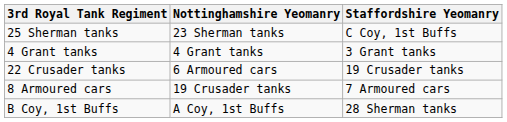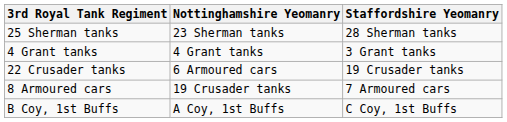 <table class="wikitable">
 <tr>
 <th>3rd Royal Tank Regiment</th>
 <th>Nottinghamshire Yeomanry</th>
 <th>Staffordshire Yeomanry</th>
 </tr>
 <tr>
 <td>25 Sherman tanks</td>
 <td>23 Sherman tanks</td>
-<td>C Coy, 1st Buffs</td>
+<td>28 Sherman tanks</td>
 </tr>
 <tr>
 <td>4 Grant tanks</td>
 <td>4 Grant tanks</td>
 <td>3 Grant tanks</td>
 </tr>
 <tr>
 <td>22 Crusader tanks</td>
 <td>6 Armoured cars</td>
 <td>19 Crusader tanks</td>
 </tr>
 <tr>
 <td>8 Armoured cars</td>
 <td>19 Crusader tanks</td>
 <td>7 Armoured cars</td>
 </tr>
 <tr>
 <td>B Coy, 1st Buffs</td>
 <td>A Coy, 1st Buffs</td>
-<td>28 Sherman tanks</td>
+<td>C Coy, 1st Buffs</td>
 </tr>
 </table>
